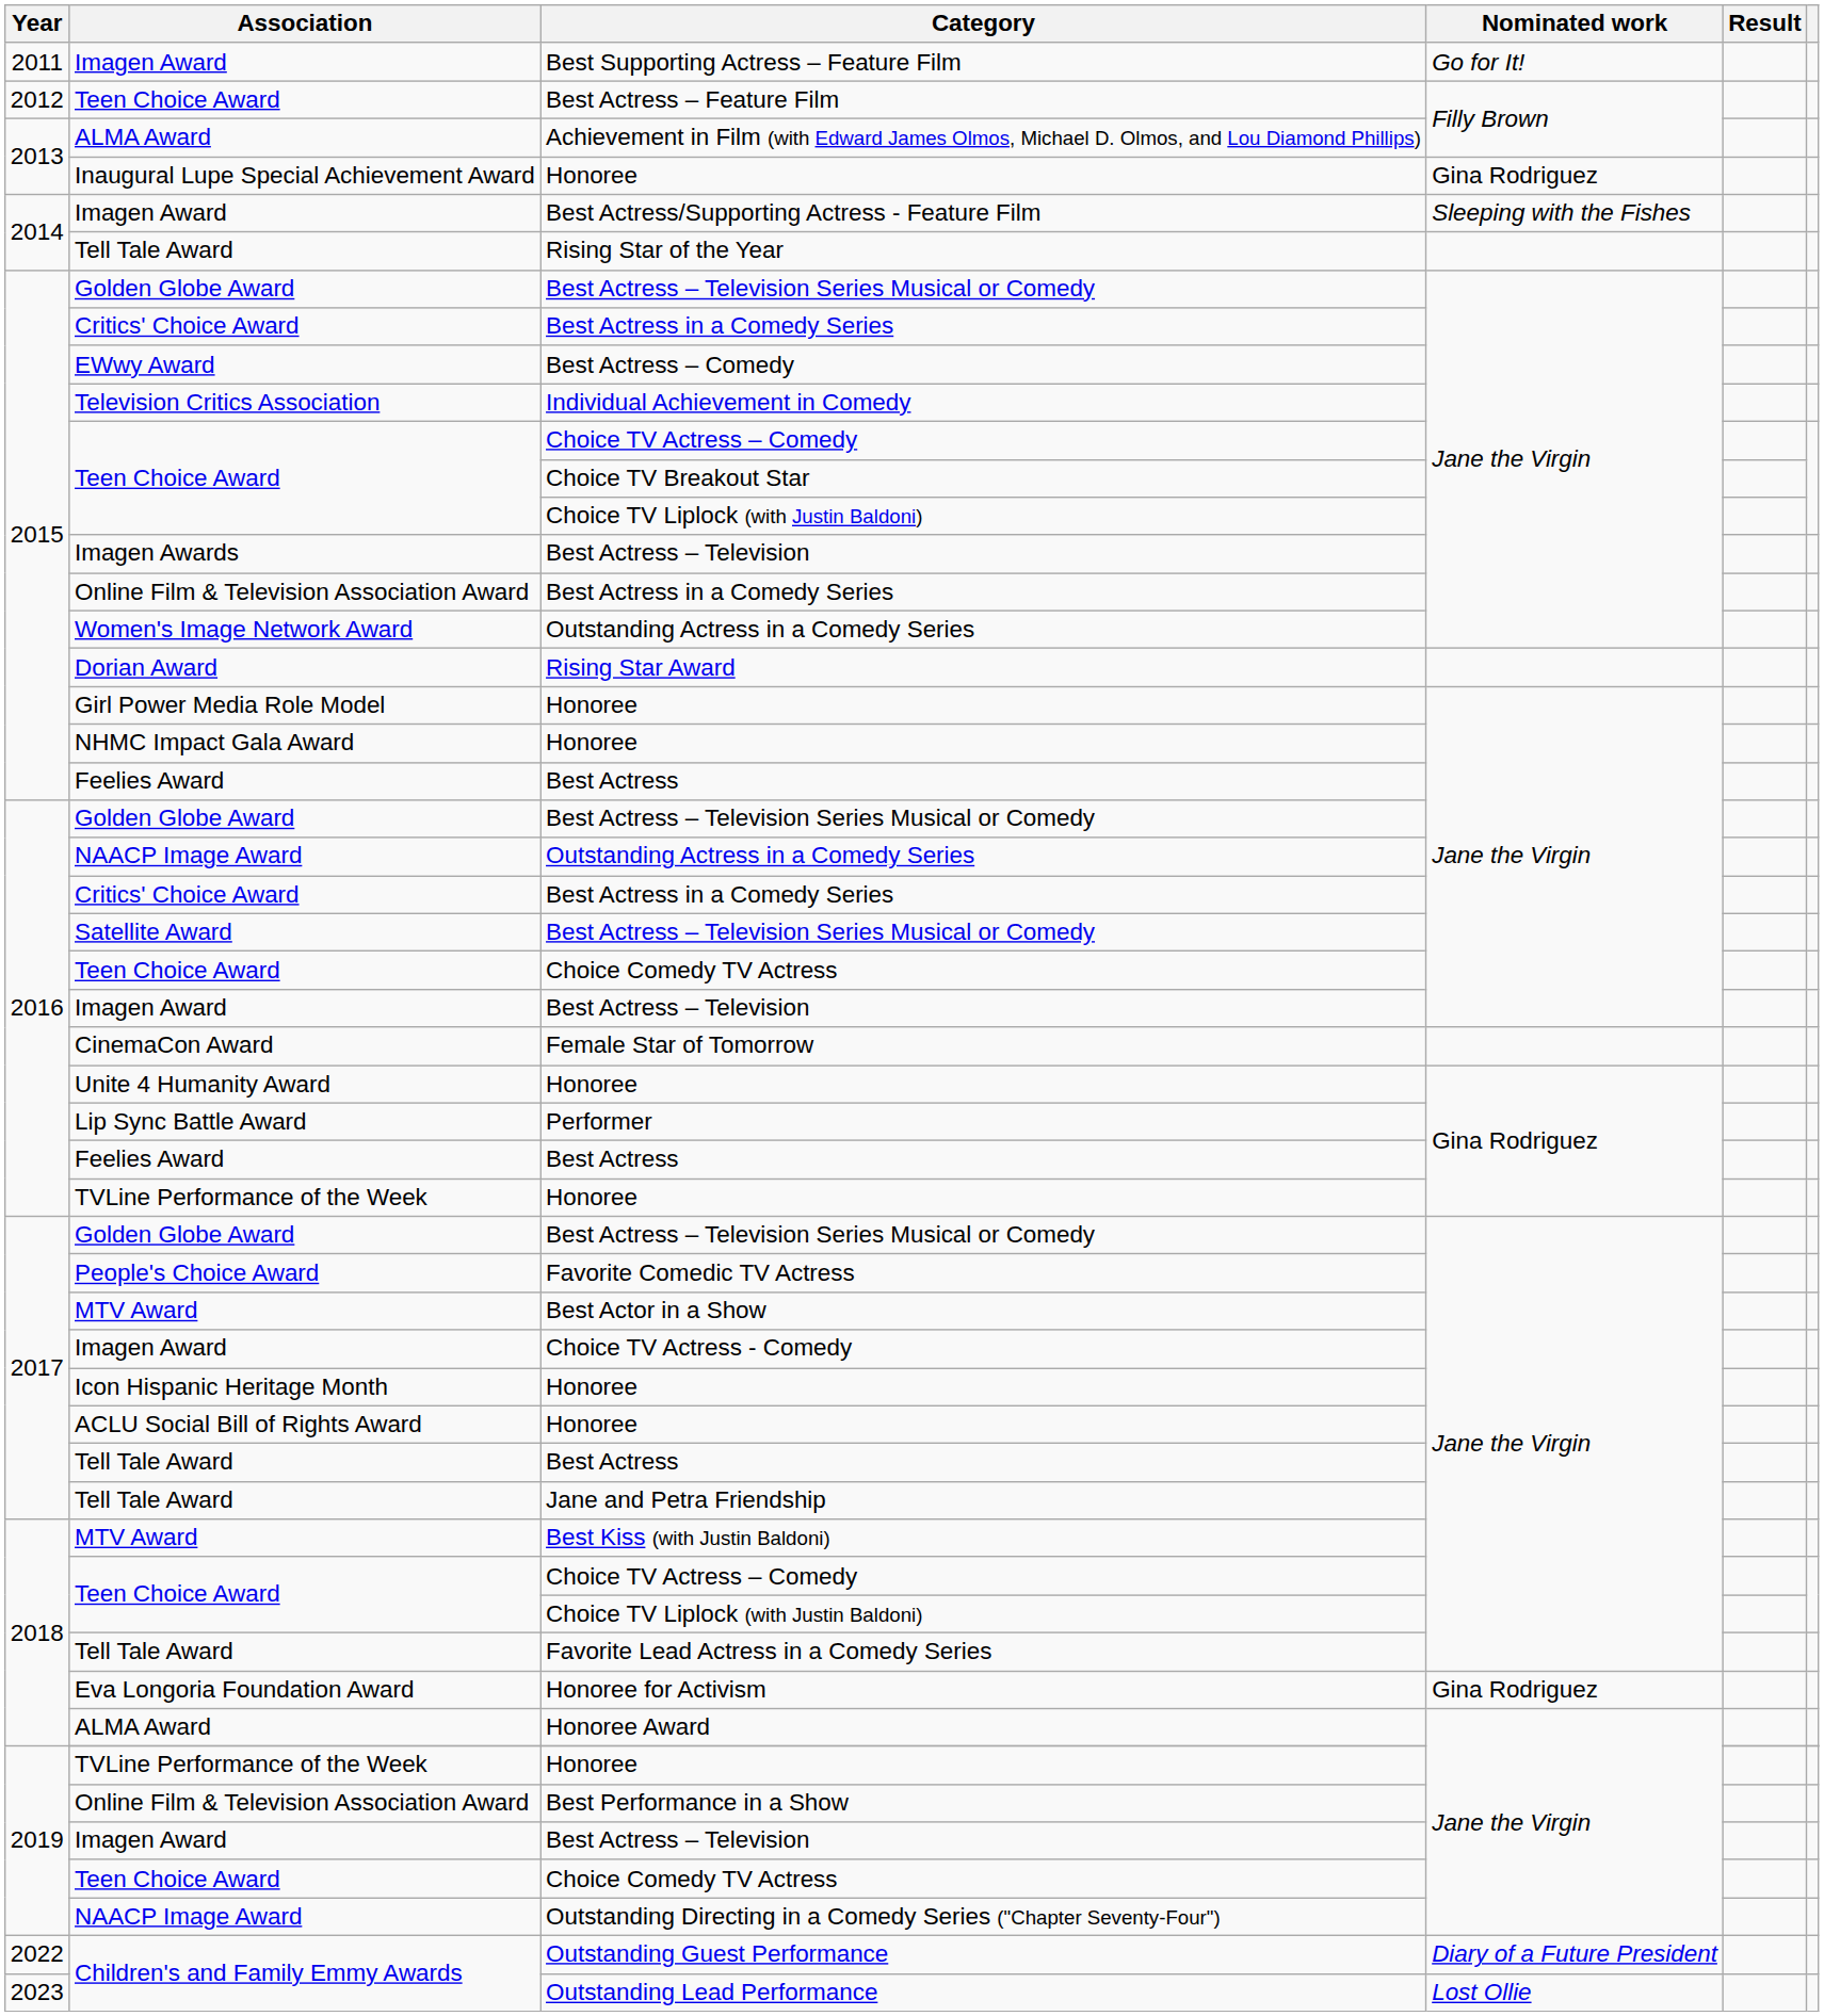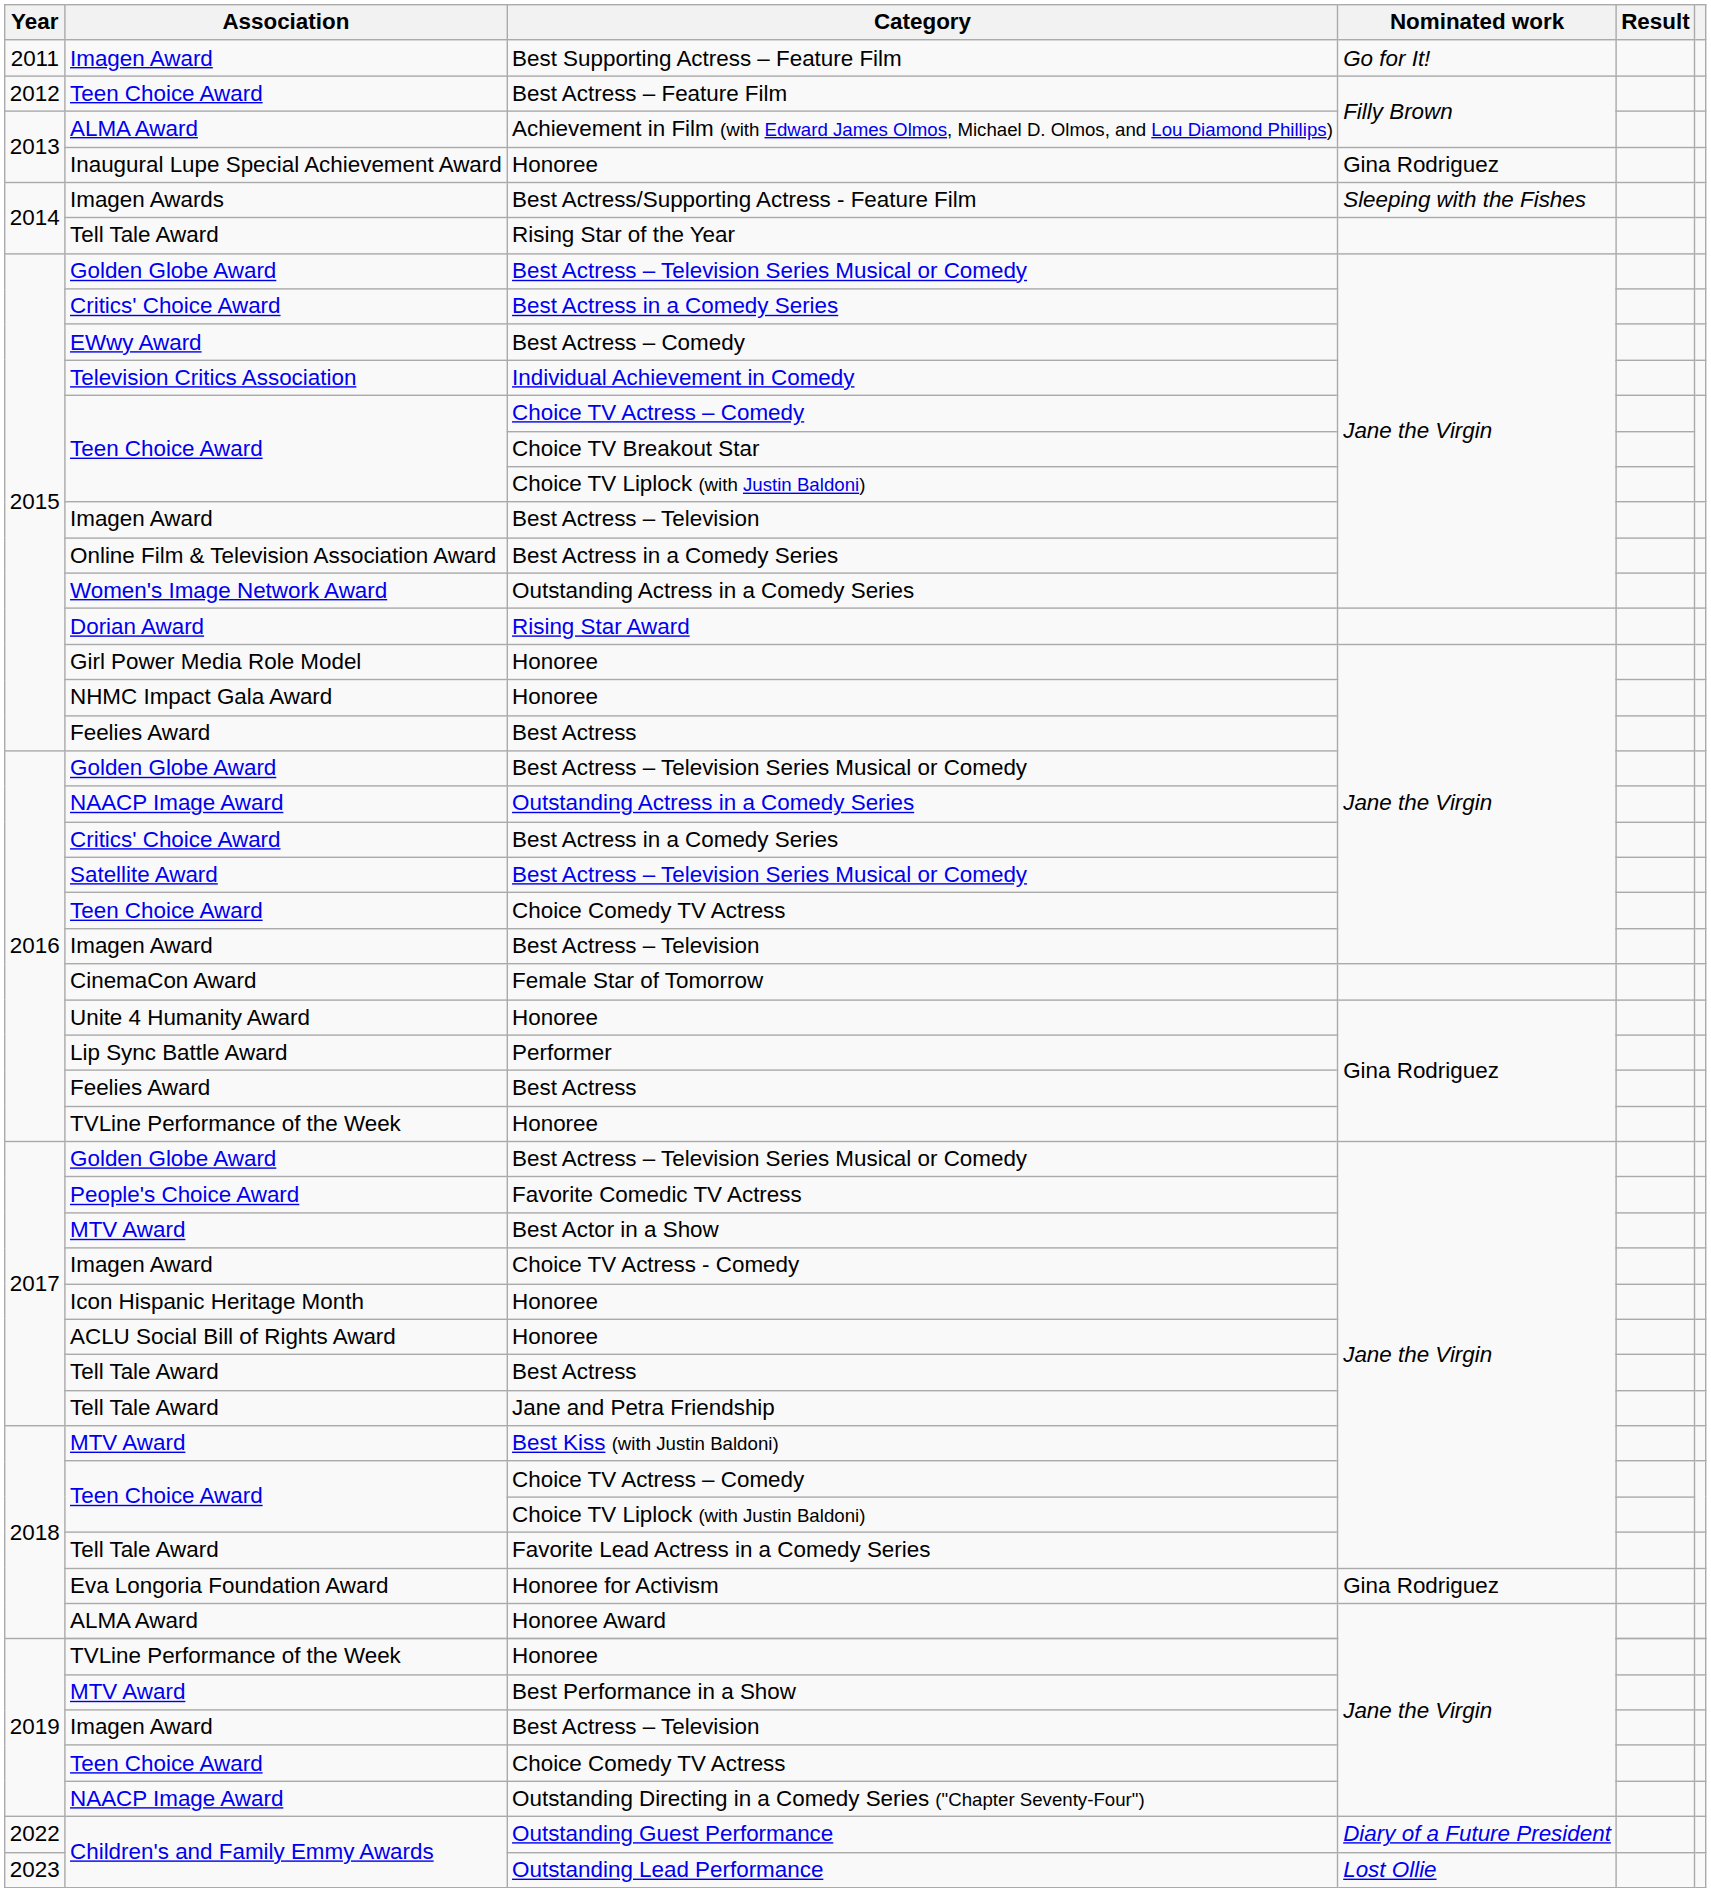 <table class="wikitable">
 <tr style="text-align:center;">
 <th>Year</th>
 <th>Association</th>
 <th>Category</th>
 <th>Nominated work</th>
 <th>Result</th>
 <th class="unsortable"></th>
 </tr>
 <tr>
 <td style="text-align:center;">2011</td>
 <td><a href='#'>Imagen Award</a></td>
 <td>Best Supporting Actress – Feature Film</td>
 <td><em>Go for It!</em></td>
 <td></td>
 <td align="center"></td>
 </tr>
 <tr>
 <td style="text-align:center;">2012</td>
 <td><a href='#'>Teen Choice Award</a></td>
 <td>Best Actress – Feature Film</td>
 <td rowspan=2><em>Filly Brown</em></td>
 <td></td>
 <td align="center"></td>
 </tr>
 <tr>
 <td rowspan="2" style="text-align:center;">2013</td>
 <td><a href='#'>ALMA Award</a></td>
 <td>Achievement in Film <small>(with <a href='#'>Edward James Olmos</a>, Michael D. Olmos, and <a href='#'>Lou Diamond Phillips</a>)</small></td>
 <td></td>
 <td align="center"></td>
 </tr>
 <tr>
 <td>Inaugural Lupe Special Achievement Award</td>
 <td>Honoree</td>
 <td>Gina Rodriguez</td>
 <td></td>
 <td></td>
 </tr>
 <tr>
 <td rowspan="2" style="text-align:center;">2014</td>
-<td>Imagen Award</td>
+<td>Imagen Awards</td>
 <td>Best Actress/Supporting Actress - Feature Film</td>
 <td><em>Sleeping with the Fishes </em></td>
 <td></td>
 <td align="center"></td>
 </tr>
 <tr>
 <td>Tell Tale Award</td>
 <td>Rising Star of the Year</td>
 <td></td>
 <td></td>
 <td align="center"></td>
 </tr>
 <tr>
 <td rowspan="14" style="text-align:center;">2015</td>
 <td><a href='#'>Golden Globe Award</a></td>
 <td><a href='#'>Best Actress – Television Series Musical or Comedy</a></td>
 <td rowspan="10"><em>Jane the Virgin</em></td>
 <td></td>
 <td align="center"></td>
 </tr>
 <tr>
 <td><a href='#'>Critics' Choice Award</a></td>
 <td><a href='#'>Best Actress in a Comedy Series</a></td>
 <td></td>
 <td align="center"></td>
 </tr>
 <tr>
 <td><a href='#'>EWwy Award</a></td>
 <td>Best Actress – Comedy</td>
 <td></td>
 <td align="center"></td>
 </tr>
 <tr>
 <td><a href='#'>Television Critics Association</a></td>
 <td><a href='#'>Individual Achievement in Comedy</a></td>
 <td></td>
 <td align="center"></td>
 </tr>
 <tr>
 <td rowspan=3><a href='#'>Teen Choice Award</a></td>
 <td><a href='#'>Choice TV Actress – Comedy</a></td>
 <td></td>
 <td rowspan=3 align="center"></td>
 </tr>
 <tr>
 <td>Choice TV Breakout Star</td>
 <td></td>
 </tr>
 <tr>
 <td>Choice TV Liplock <small>(with <a href='#'>Justin Baldoni</a>)</small></td>
 <td></td>
 </tr>
 <tr>
-<td>Imagen Awards</td>
+<td>Imagen Award</td>
 <td>Best Actress – Television</td>
 <td></td>
 <td align="center"></td>
 </tr>
 <tr>
 <td>Online Film & Television Association Award</td>
 <td>Best Actress in a Comedy Series</td>
 <td></td>
 <td align="center"></td>
 </tr>
 <tr>
 <td><a href='#'>Women's Image Network Award</a></td>
 <td>Outstanding Actress in a Comedy Series</td>
 <td></td>
 <td align="center"></td>
 </tr>
 <tr>
 <td><a href='#'>Dorian Award</a></td>
 <td><a href='#'>Rising Star Award</a></td>
 <td></td>
 <td></td>
 <td align="center"></td>
 </tr>
 <tr>
 <td>Girl Power Media Role Model</td>
 <td>Honoree</td>
 <td rowspan=9><em>Jane the Virgin</em></td>
 <td></td>
 <td></td>
 </tr>
 <tr>
 <td>NHMC Impact Gala Award</td>
 <td>Honoree</td>
 <td></td>
 <td></td>
 </tr>
 <tr>
 <td>Feelies Award</td>
 <td>Best Actress</td>
 <td></td>
 <td></td>
 </tr>
 <tr>
 <td rowspan="11" style="text-align:center;">2016</td>
 <td><a href='#'>Golden Globe Award</a></td>
 <td>Best Actress – Television Series Musical or Comedy</td>
 <td></td>
 <td align="center"></td>
 </tr>
 <tr>
 <td><a href='#'>NAACP Image Award</a></td>
 <td><a href='#'>Outstanding Actress in a Comedy Series</a></td>
 <td></td>
 <td align="center"></td>
 </tr>
 <tr>
 <td><a href='#'>Critics' Choice Award</a></td>
 <td>Best Actress in a Comedy Series</td>
 <td></td>
 <td align="center"></td>
 </tr>
 <tr>
 <td><a href='#'>Satellite Award</a></td>
 <td><a href='#'>Best Actress – Television Series Musical or Comedy</a></td>
 <td></td>
 <td align="center"></td>
 </tr>
 <tr>
 <td><a href='#'>Teen Choice Award</a></td>
 <td>Choice Comedy TV Actress</td>
 <td></td>
 <td></td>
 </tr>
 <tr>
 <td>Imagen Award</td>
 <td>Best Actress – Television</td>
 <td></td>
 <td align="center"></td>
 </tr>
 <tr>
 <td>CinemaCon Award</td>
 <td>Female Star of Tomorrow</td>
 <td></td>
 <td></td>
 <td align="center"></td>
 </tr>
 <tr>
 <td>Unite 4 Humanity Award</td>
 <td>Honoree</td>
 <td rowspan=4>Gina Rodriguez</td>
 <td></td>
 <td></td>
 </tr>
 <tr>
 <td>Lip Sync Battle Award</td>
 <td>Performer</td>
 <td></td>
 <td></td>
 </tr>
 <tr>
 <td>Feelies Award</td>
 <td>Best Actress</td>
 <td></td>
 <td></td>
 </tr>
 <tr>
 <td>TVLine Performance of the Week</td>
 <td>Honoree</td>
 <td></td>
 <td></td>
 </tr>
 <tr>
 <td rowspan="8" style="text-align:center;">2017</td>
 <td><a href='#'>Golden Globe Award</a></td>
 <td>Best Actress – Television Series Musical or Comedy</td>
 <td rowspan="12"><em>Jane the Virgin</em></td>
 <td></td>
 <td align="center"></td>
 </tr>
 <tr>
 <td><a href='#'>People's Choice Award</a></td>
 <td>Favorite Comedic TV Actress</td>
 <td></td>
 <td align="center"></td>
 </tr>
 <tr>
 <td><a href='#'>MTV Award</a></td>
 <td>Best Actor in a Show</td>
 <td></td>
 <td align="center"></td>
 </tr>
 <tr>
 <td>Imagen Award</td>
 <td>Choice TV Actress - Comedy</td>
 <td></td>
 <td align="center"></td>
 </tr>
 <tr>
 <td>Icon Hispanic Heritage Month</td>
 <td>Honoree</td>
 <td></td>
 <td></td>
 </tr>
 <tr>
 <td>ACLU Social Bill of Rights Award</td>
 <td>Honoree</td>
 <td></td>
 <td></td>
 </tr>
 <tr>
 <td>Tell Tale Award</td>
 <td>Best Actress</td>
 <td></td>
 <td></td>
 </tr>
 <tr>
 <td>Tell Tale Award</td>
 <td>Jane and Petra Friendship</td>
 <td></td>
 <td></td>
 </tr>
 <tr>
 <td rowspan=6>2018</td>
 <td><a href='#'>MTV Award</a></td>
 <td><a href='#'>Best Kiss</a> <small>(with Justin Baldoni)</small></td>
 <td></td>
 <td align="center"></td>
 </tr>
 <tr>
 <td rowspan=2><a href='#'>Teen Choice Award</a></td>
 <td>Choice TV Actress – Comedy</td>
 <td></td>
 <td rowspan=2 align="center"></td>
 </tr>
 <tr>
 <td>Choice TV Liplock <small>(with Justin Baldoni)</small></td>
 <td></td>
 </tr>
 <tr>
 <td>Tell Tale Award</td>
 <td>Favorite Lead Actress in a Comedy Series</td>
 <td></td>
 <td></td>
 </tr>
 <tr>
 <td>Eva Longoria Foundation Award</td>
 <td>Honoree for Activism</td>
 <td>Gina Rodriguez</td>
 <td></td>
 <td></td>
 </tr>
 <tr>
 <td>ALMA Award</td>
 <td>Honoree Award</td>
 <td rowspan=7><em>Jane the Virgin</em></td>
 <td></td>
 <td></td>
 </tr>
 <tr>
 <td rowspan=6>2019</td>
 </tr>
 <tr>
 <td>TVLine Performance of the Week</td>
 <td>Honoree</td>
 <td></td>
 <td></td>
 </tr>
 <tr>
-<td>Online Film & Television Association Award</td>
+<td><a href='#'>MTV Award</a></td>
 <td>Best Performance in a Show</td>
 <td></td>
 <td></td>
 </tr>
 <tr>
 <td>Imagen Award</td>
 <td>Best Actress – Television</td>
 <td></td>
 <td></td>
 </tr>
 <tr>
 <td><a href='#'>Teen Choice Award</a></td>
 <td>Choice Comedy TV Actress</td>
 <td></td>
 <td align="center"></td>
 </tr>
 <tr>
 <td><a href='#'>NAACP Image Award</a></td>
 <td>Outstanding Directing in a Comedy Series <small>("Chapter Seventy-Four")</small></td>
 <td></td>
 <td align="center"></td>
 </tr>
 <tr>
 <td align="center">2022</td>
 <td rowspan=2><a href='#'>Children's and Family Emmy Awards</a></td>
 <td><a href='#'>Outstanding Guest Performance</a></td>
 <td><em><a href='#'>Diary of a Future President</a></em></td>
 <td></td>
 <td align="center"></td>
 </tr>
 <tr>
 <td align="center">2023</td>
 <td><a href='#'>Outstanding Lead Performance</a></td>
 <td><em><a href='#'>Lost Ollie</a></em></td>
 <td></td>
 <td align="center"></td>
 </tr>
 </table>
